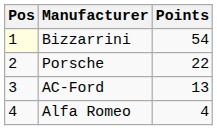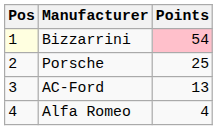 <table class="wikitable" style="font-size: 95%;">
 <tr>
 <th>Pos</th>
 <th>Manufacturer</th>
 <th>Points</th>
 </tr>
 <tr>
 <td style="background: lightyellow;">1</td>
 <td> Bizzarrini</td>
-<td align=right>54</td>
+<td align=right style="background: pink;">54</td>
 </tr>
 <tr>
 <td>2</td>
 <td> Porsche</td>
-<td align=right>22</td>
+<td align=right>25</td>
 </tr>
 <tr>
 <td>3</td>
 <td> AC-Ford</td>
 <td align=right>13</td>
 </tr>
 <tr>
 <td>4</td>
 <td> Alfa Romeo</td>
 <td align=right>4</td>
 </tr>
 </table>
